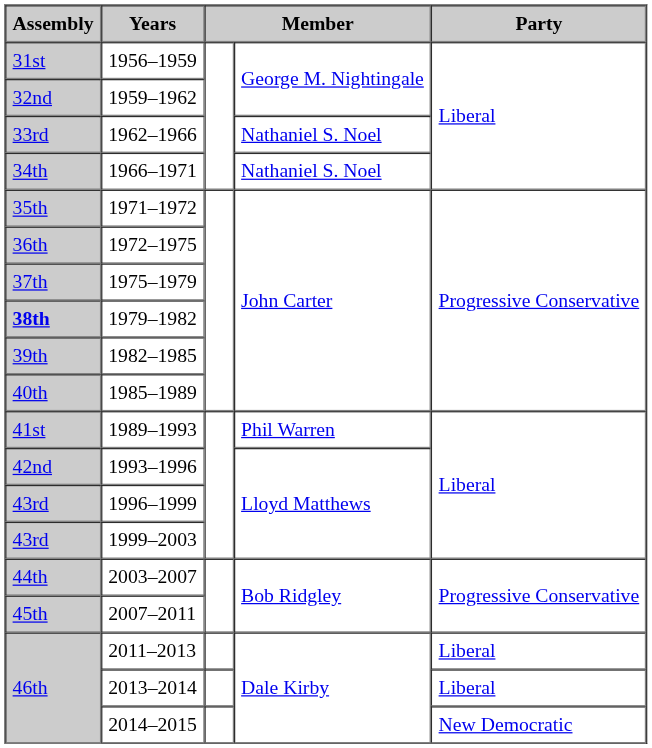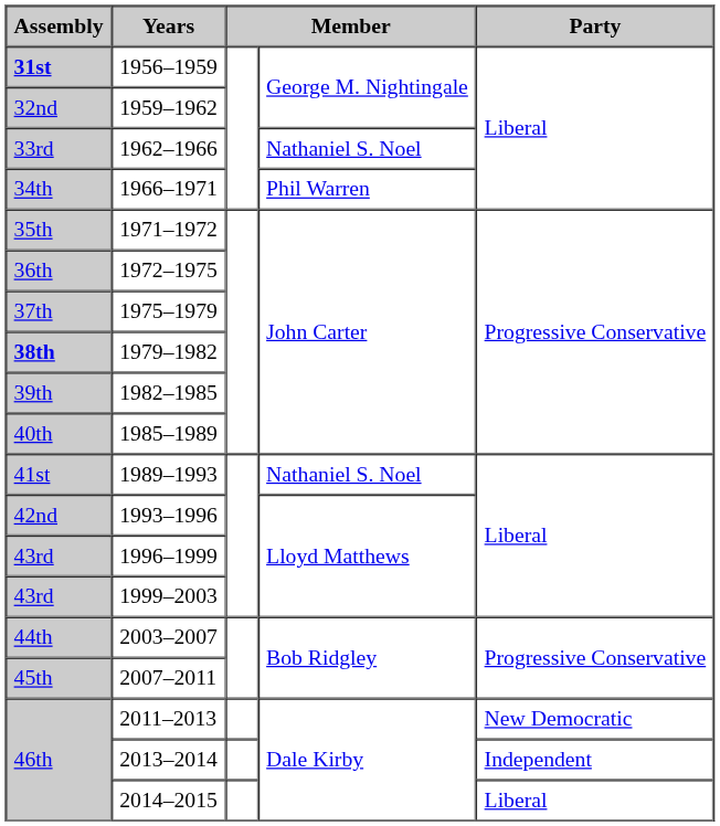 <table border=1 cellpadding=5 cellspacing=0>
 <tr bgcolor="CCCCCC">
 <th>Assembly</th>
 <th>Years</th>
 <th colspan="2">Member</th>
 <th>Party</th>
 </tr>
 <tr>
-<td bgcolor="CCCCCC"><a href='#'>31st</a></td>
+<td bgcolor="CCCCCC"><strong><a href='#'>31st</a></strong></td>
 <td>1956–1959</td>
 <td rowspan=4 >   </td>
 <td rowspan=2><a href='#'>George M. Nightingale</a></td>
 <td rowspan=4><a href='#'>Liberal</a></td>
 </tr>
 <tr>
 <td bgcolor="CCCCCC"><a href='#'>32nd</a></td>
 <td>1959–1962</td>
 </tr>
 <tr>
 <td bgcolor="CCCCCC"><a href='#'>33rd</a></td>
 <td>1962–1966</td>
 <td rowspan=1><a href='#'>Nathaniel S. Noel</a></td>
 </tr>
 <tr>
 <td bgcolor="CCCCCC"><a href='#'>34th</a></td>
 <td>1966–1971</td>
-<td rowspan=1><a href='#'>Nathaniel S. Noel</a></td>
+<td rowspan=1><a href='#'>Phil Warren</a></td>
 </tr>
 <tr>
 <td bgcolor="CCCCCC"><a href='#'>35th</a></td>
 <td>1971–1972</td>
 <td rowspan=6 >   </td>
 <td rowspan=6><a href='#'>John Carter</a></td>
 <td rowspan=6><a href='#'>Progressive Conservative</a></td>
 </tr>
 <tr>
 <td bgcolor="CCCCCC"><a href='#'>36th</a></td>
 <td>1972–1975</td>
 </tr>
 <tr>
 <td bgcolor="CCCCCC"><a href='#'>37th</a></td>
 <td>1975–1979</td>
 </tr>
 <tr>
 <td bgcolor="CCCCCC"><strong><a href='#'>38th</a></strong></td>
 <td>1979–1982</td>
 </tr>
 <tr>
 <td bgcolor="CCCCCC"><a href='#'>39th</a></td>
 <td>1982–1985</td>
 </tr>
 <tr>
 <td bgcolor="CCCCCC"><a href='#'>40th</a></td>
 <td>1985–1989</td>
 </tr>
 <tr>
 <td bgcolor="CCCCCC"><a href='#'>41st</a></td>
 <td>1989–1993</td>
 <td rowspan=4 >   </td>
-<td rowspan=1><a href='#'>Phil Warren</a></td>
+<td rowspan=1><a href='#'>Nathaniel S. Noel</a></td>
 <td rowspan=4><a href='#'>Liberal</a></td>
 </tr>
 <tr>
 <td bgcolor="CCCCCC"><a href='#'>42nd</a></td>
 <td>1993–1996</td>
 <td rowspan=3><a href='#'>Lloyd Matthews</a></td>
 </tr>
 <tr>
 <td bgcolor="CCCCCC"><a href='#'>43rd</a></td>
 <td>1996–1999</td>
 </tr>
 <tr>
 <td bgcolor="CCCCCC"><a href='#'>43rd</a></td>
 <td>1999–2003</td>
 </tr>
 <tr>
 <td bgcolor="CCCCCC"><a href='#'>44th</a></td>
 <td>2003–2007</td>
 <td rowspan=2 >   </td>
 <td rowspan=2><a href='#'>Bob Ridgley</a></td>
 <td rowspan=2><a href='#'>Progressive Conservative</a></td>
 </tr>
 <tr>
 <td bgcolor="CCCCCC"><a href='#'>45th</a></td>
 <td>2007–2011</td>
 </tr>
 <tr>
 <td rowspan=3 bgcolor="CCCCCC"><a href='#'>46th</a></td>
 <td>2011–2013</td>
 <td>   </td>
 <td rowspan=3><a href='#'>Dale Kirby</a></td>
-<td><a href='#'>Liberal</a></td>
+<td><a href='#'>New Democratic</a></td>
 </tr>
 <tr>
 <td>2013–2014</td>
 <td>   </td>
-<td><a href='#'>Liberal</a></td>
+<td><a href='#'>Independent</a></td>
 </tr>
 <tr>
 <td>2014–2015</td>
 <td>   </td>
-<td><a href='#'>New Democratic</a></td>
+<td><a href='#'>Liberal</a></td>
 </tr>
 </table>
